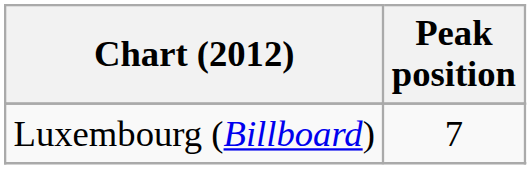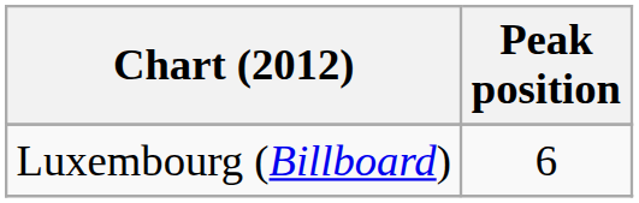 <table class="wikitable sortable">
 <tr>
 <th>Chart (2012)</th>
 <th>Peak<br>position</th>
 </tr>
 <tr>
 </tr>
 <tr>
 </tr>
 <tr>
 <td>Luxembourg (<em><a href='#'>Billboard</a></em>)</td>
-<td style="text-align:center;">7</td>
+<td style="text-align:center;">6</td>
 </tr>
 <tr>
 </tr>
 <tr>
 </tr>
 </table>
